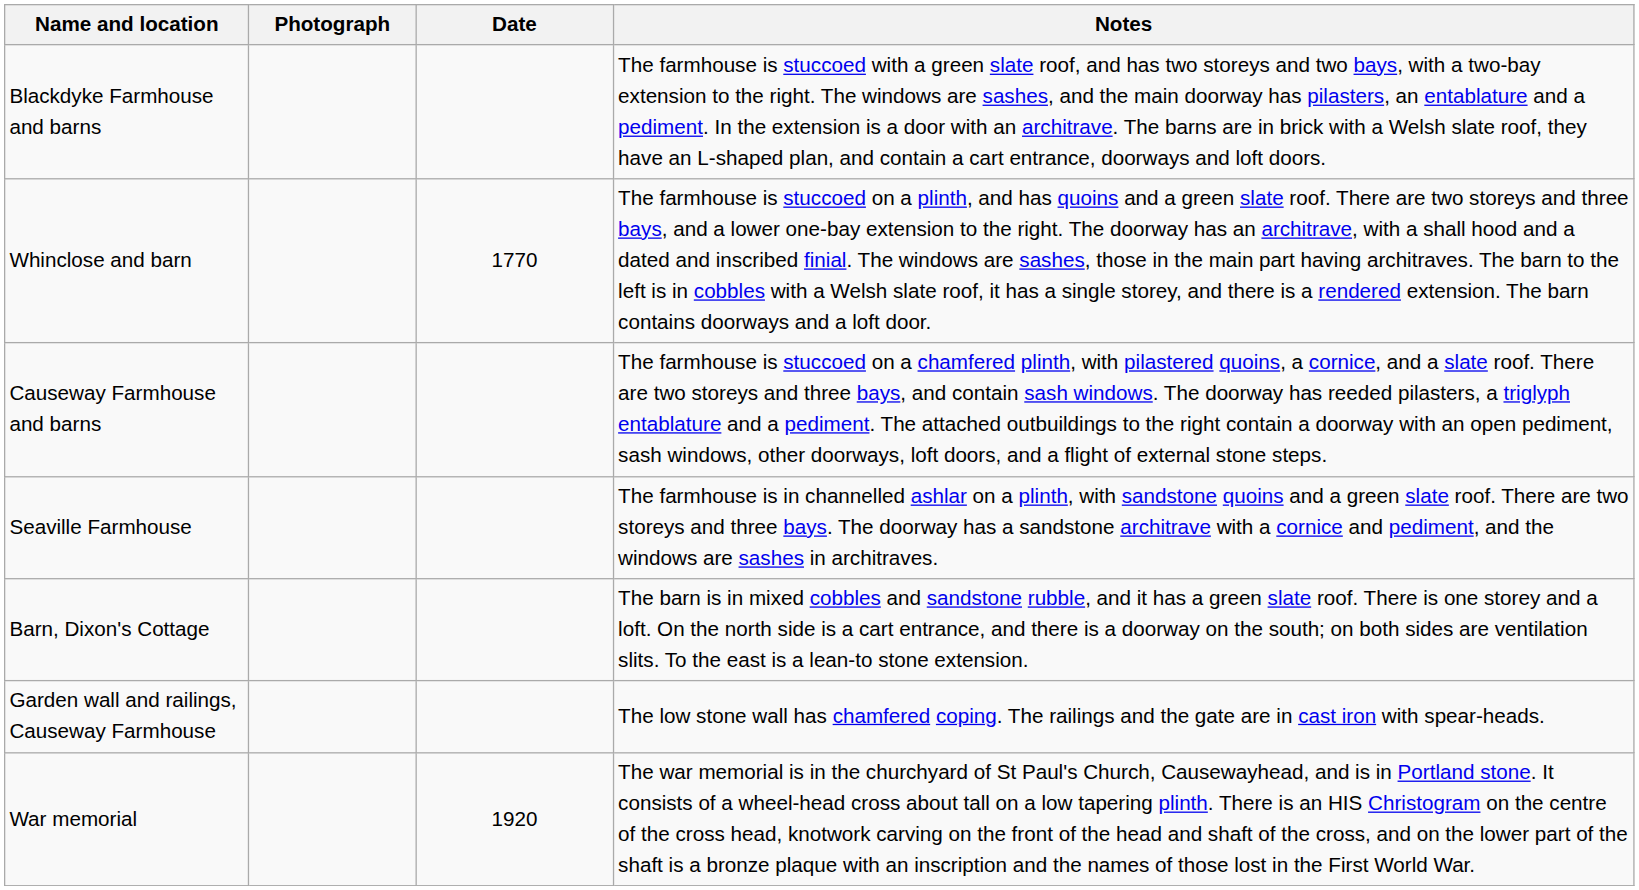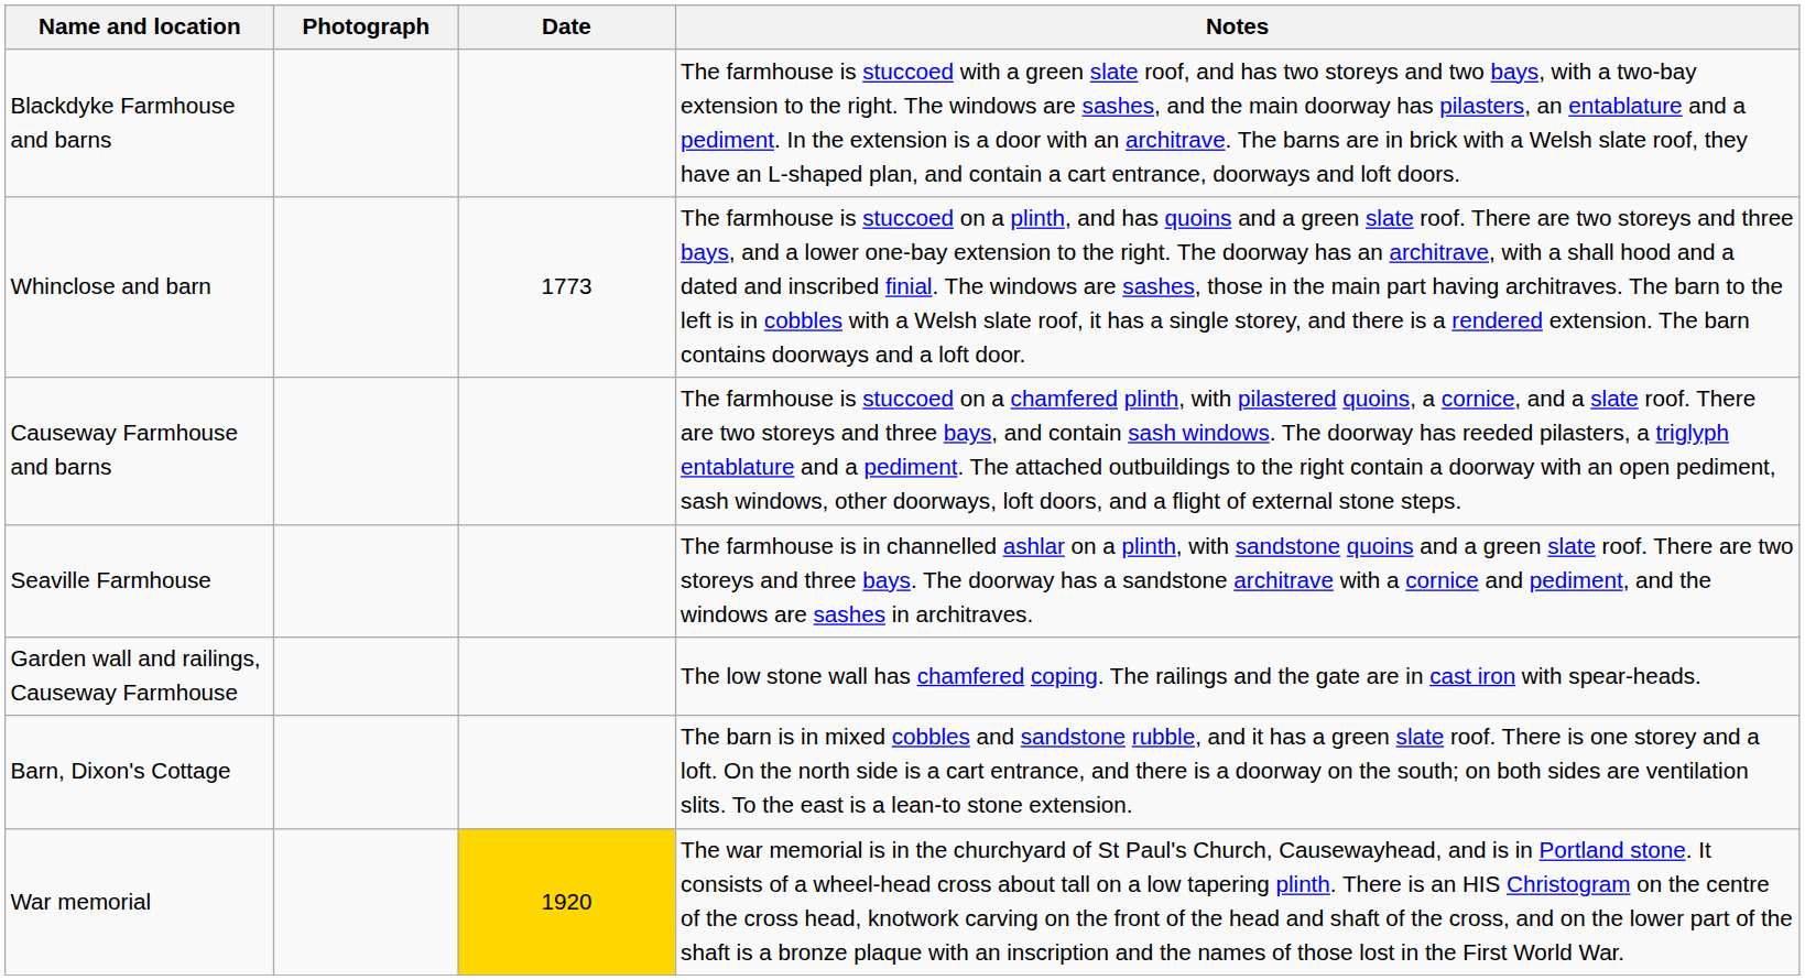 <table class="wikitable sortable plainrowheaders" style="width:100%;border:0px;text-align:left;line-height:150%;">
 <tr>
 <th scope="col"  style="width:150px">Name and location</th>
 <th scope="col"  style="width:100px" class="unsortable">Photograph</th>
 <th scope="col"  style="width:120px">Date</th>
 <th scope="col"  style="width:650px" class="unsortable">Notes</th>
 </tr>
 <tr>
 <td>Blackdyke Farmhouse and barns<br><small></small></td>
 <td></td>
 <td align="center"></td>
 <td>The farmhouse is <a href='#'>stuccoed</a> with a green <a href='#'>slate</a> roof, and has two storeys and two <a href='#'>bays</a>, with a two-bay extension to the right.  The windows are <a href='#'>sashes</a>, and the main doorway has <a href='#'>pilasters</a>, an <a href='#'>entablature</a> and a <a href='#'>pediment</a>.  In the extension is a door with an <a href='#'>architrave</a>.  The barns are in brick with a Welsh slate roof, they have an L-shaped plan, and contain a cart entrance, doorways and loft doors.</td>
 </tr>
 <tr>
 <td>Whinclose and barn<br><small></small></td>
 <td></td>
-<td align="center">1770</td>
+<td align="center">1773</td>
 <td>The farmhouse is <a href='#'>stuccoed</a> on a <a href='#'>plinth</a>, and has <a href='#'>quoins</a> and a green <a href='#'>slate</a> roof.  There are two storeys and three <a href='#'>bays</a>, and a lower one-bay extension to the right.  The doorway has an <a href='#'>architrave</a>, with a shall hood and a dated and inscribed <a href='#'>finial</a>.  The windows are <a href='#'>sashes</a>, those in the main part having architraves.  The barn to the left is in <a href='#'>cobbles</a> with a Welsh slate roof, it has a single storey, and there is a <a href='#'>rendered</a> extension.  The barn contains doorways and a loft door.</td>
 </tr>
 <tr>
 <td>Causeway Farmhouse and barns<br><small></small></td>
 <td></td>
 <td align="center"></td>
 <td>The farmhouse is <a href='#'>stuccoed</a> on a <a href='#'>chamfered</a> <a href='#'>plinth</a>, with <a href='#'>pilastered</a> <a href='#'>quoins</a>, a <a href='#'>cornice</a>, and a <a href='#'>slate</a> roof.  There are two storeys and three <a href='#'>bays</a>, and contain <a href='#'>sash windows</a>.  The doorway has reeded pilasters, a <a href='#'>triglyph</a> <a href='#'>entablature</a> and a <a href='#'>pediment</a>.  The attached outbuildings to the right contain a doorway with an open pediment, sash windows, other doorways, loft doors, and a flight of external stone steps.</td>
 </tr>
 <tr>
 <td>Seaville Farmhouse<br><small></small></td>
 <td></td>
 <td align="center"></td>
 <td>The farmhouse is in channelled <a href='#'>ashlar</a> on a <a href='#'>plinth</a>, with <a href='#'>sandstone</a> <a href='#'>quoins</a> and a green <a href='#'>slate</a> roof.  There are two storeys and three <a href='#'>bays</a>.  The doorway has a sandstone <a href='#'>architrave</a> with a <a href='#'>cornice</a> and <a href='#'>pediment</a>, and the windows are <a href='#'>sashes</a> in architraves.</td>
 </tr>
 <tr>
+<td>Garden wall and railings,<br>Causeway Farmhouse<br><small></small></td>
+<td></td>
+<td align="center"></td>
+<td>The low stone wall has <a href='#'>chamfered</a> <a href='#'>coping</a>.  The railings and the gate are in <a href='#'>cast iron</a> with spear-heads.</td>
+</tr>
+<tr>
 <td>Barn, Dixon's Cottage<br><small></small></td>
 <td></td>
 <td align="center"></td>
 <td>The barn is in mixed <a href='#'>cobbles</a> and <a href='#'>sandstone</a> <a href='#'>rubble</a>, and it has a green <a href='#'>slate</a> roof.  There is one storey and a loft.  On the north side is a cart entrance, and there is a doorway on the south; on both sides are ventilation slits.  To the east is a lean-to stone extension.</td>
 </tr>
 <tr>
-<td>Garden wall and railings,<br>Causeway Farmhouse<br><small></small></td>
-<td></td>
-<td align="center"></td>
-<td>The low stone wall has <a href='#'>chamfered</a> <a href='#'>coping</a>.  The railings and the gate are in <a href='#'>cast iron</a> with spear-heads.</td>
-</tr>
-<tr>
 <td>War memorial<br><small></small></td>
 <td></td>
-<td align="center">1920</td>
+<td align="center" style="background: gold;">1920</td>
 <td>The war memorial is in the churchyard of St Paul's Church, Causewayhead, and is in <a href='#'>Portland stone</a>.  It consists of a wheel-head cross about  tall on a low tapering <a href='#'>plinth</a>.  There is an HIS <a href='#'>Christogram</a> on the centre of the cross head, knotwork carving on the front of the head and shaft of the cross, and on the lower part of the shaft is a bronze plaque with an inscription and the names of those lost in the First World War.</td>
 </tr>
 <tr>
 </tr>
 </table>
